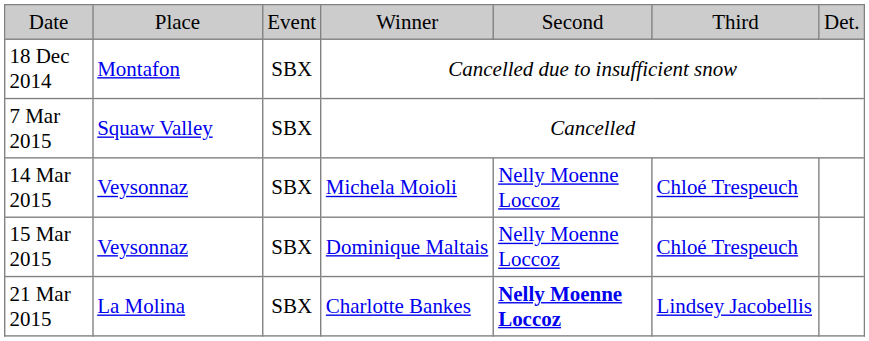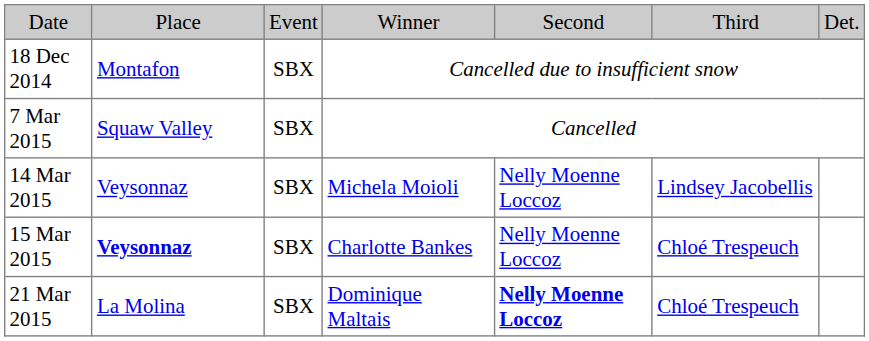 <table cellpadding="3" cellspacing="0" border="1" style="background:#ffffff; font-size:95%; border:grey solid 1px; border-collapse:collapse;">
 <tr style="background:#ccc; text-align:center;">
 <td style="width:100px;">Date</td>
 <td style="width:200px;">Place</td>
 <td style="width:15px;">Event</td>
 <td style="width:200px;">Winner</td>
 <td style="width:200px;">Second</td>
 <td style="width:200px;">Third</td>
 <td style="width:15px;">Det.</td>
 </tr>
 <tr>
 <td>18 Dec 2014</td>
 <td> <a href='#'>Montafon</a></td>
 <td align=center>SBX</td>
 <td colspan=4 align=center><em>Cancelled due to insufficient snow</em></td>
 </tr>
 <tr>
 <td>7 Mar 2015</td>
 <td> <a href='#'>Squaw Valley</a></td>
 <td align=center>SBX</td>
 <td colspan=4 align=center><em>Cancelled</em></td>
 </tr>
 <tr>
 <td>14 Mar 2015</td>
 <td> <a href='#'>Veysonnaz</a></td>
 <td align=center>SBX</td>
 <td> <a href='#'>Michela Moioli</a></td>
 <td> <a href='#'>Nelly Moenne Loccoz</a></td>
-<td> <a href='#'>Chloé Trespeuch</a></td>
+<td> <a href='#'>Lindsey Jacobellis</a></td>
 <td></td>
 </tr>
 <tr>
 <td>15 Mar 2015</td>
-<td> <a href='#'>Veysonnaz</a></td>
+<td><strong> <a href='#'>Veysonnaz</a></strong></td>
 <td align=center>SBX</td>
-<td> <a href='#'>Dominique Maltais</a></td>
+<td> <a href='#'>Charlotte Bankes</a></td>
 <td> <a href='#'>Nelly Moenne Loccoz</a></td>
 <td> <a href='#'>Chloé Trespeuch</a></td>
 <td></td>
 </tr>
 <tr>
 <td>21 Mar 2015</td>
 <td> <a href='#'>La Molina</a></td>
 <td align=center>SBX</td>
-<td> <a href='#'>Charlotte Bankes</a></td>
+<td> <a href='#'>Dominique Maltais</a></td>
 <td><strong> <a href='#'>Nelly Moenne Loccoz</a></strong></td>
-<td> <a href='#'>Lindsey Jacobellis</a></td>
+<td> <a href='#'>Chloé Trespeuch</a></td>
 <td></td>
 </tr>
 </table>
